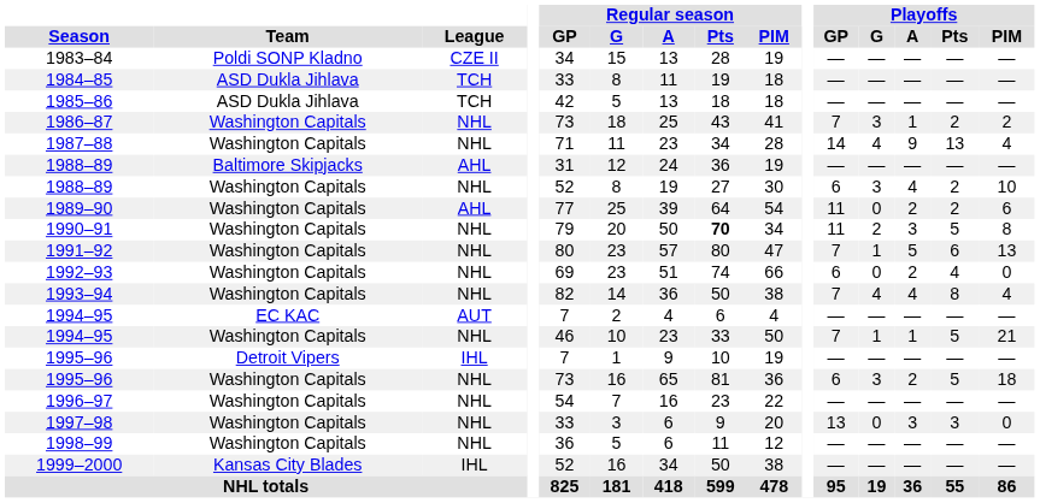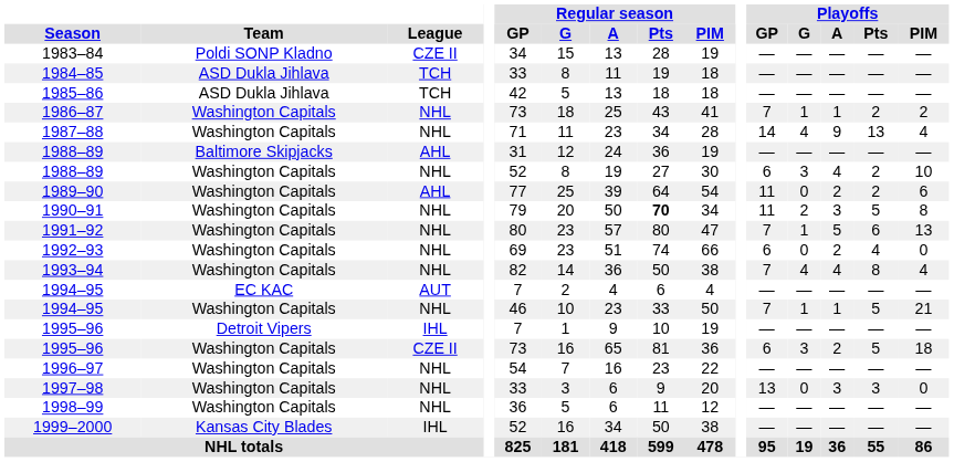 <table border="0" cellpadding="1" cellspacing="0" style="text-align:center; width:60em;">
 <tr style="background:#e0e0e0;">
 <th colspan="3"  bgcolor="#ffffff"> </th>
 <th rowspan="99" bgcolor="#ffffff"> </th>
 <th colspan="5"><a href='#'>Regular season</a></th>
 <th rowspan="99" bgcolor="#ffffff"> </th>
 <th colspan="5"><a href='#'>Playoffs</a></th>
 </tr>
 <tr style="background:#e0e0e0;">
 <th><a href='#'>Season</a></th>
 <th>Team</th>
 <th>League</th>
 <th>GP</th>
 <th><a href='#'>G</a></th>
 <th><a href='#'>A</a></th>
 <th><a href='#'>Pts</a></th>
 <th><a href='#'>PIM</a></th>
 <th>GP</th>
 <th>G</th>
 <th>A</th>
 <th>Pts</th>
 <th>PIM</th>
 </tr>
 <tr>
 <td>1983–84</td>
 <td><a href='#'>Poldi SONP Kladno</a></td>
 <td><a href='#'>CZE II</a></td>
 <td>34</td>
 <td>15</td>
 <td>13</td>
 <td>28</td>
 <td>19</td>
 <td>—</td>
 <td>—</td>
 <td>—</td>
 <td>—</td>
 <td>—</td>
 </tr>
 <tr style="background:#f0f0f0;">
 <td><a href='#'>1984–85</a></td>
 <td><a href='#'>ASD Dukla Jihlava</a></td>
 <td><a href='#'>TCH</a></td>
 <td>33</td>
 <td>8</td>
 <td>11</td>
 <td>19</td>
 <td>18</td>
 <td>—</td>
 <td>—</td>
 <td>—</td>
 <td>—</td>
 <td>—</td>
 </tr>
 <tr>
 <td><a href='#'>1985–86</a></td>
 <td>ASD Dukla Jihlava</td>
 <td>TCH</td>
 <td>42</td>
 <td>5</td>
 <td>13</td>
 <td>18</td>
 <td>18</td>
 <td>—</td>
 <td>—</td>
 <td>—</td>
 <td>—</td>
 <td>—</td>
 </tr>
 <tr style="background:#f0f0f0;">
 <td><a href='#'>1986–87</a></td>
 <td><a href='#'>Washington Capitals</a></td>
 <td><a href='#'>NHL</a></td>
 <td>73</td>
 <td>18</td>
 <td>25</td>
 <td>43</td>
 <td>41</td>
 <td>7</td>
-<td>3</td>
+<td>1</td>
 <td>1</td>
 <td>2</td>
 <td>2</td>
 </tr>
 <tr>
 <td><a href='#'>1987–88</a></td>
 <td>Washington Capitals</td>
 <td>NHL</td>
 <td>71</td>
 <td>11</td>
 <td>23</td>
 <td>34</td>
 <td>28</td>
 <td>14</td>
 <td>4</td>
 <td>9</td>
 <td>13</td>
 <td>4</td>
 </tr>
 <tr style="background:#f0f0f0;">
 <td><a href='#'>1988–89</a></td>
 <td><a href='#'>Baltimore Skipjacks</a></td>
 <td><a href='#'>AHL</a></td>
 <td>31</td>
 <td>12</td>
 <td>24</td>
 <td>36</td>
 <td>19</td>
 <td>—</td>
 <td>—</td>
 <td>—</td>
 <td>—</td>
 <td>—</td>
 </tr>
 <tr>
 <td><a href='#'>1988–89</a></td>
 <td>Washington Capitals</td>
 <td>NHL</td>
 <td>52</td>
 <td>8</td>
 <td>19</td>
 <td>27</td>
 <td>30</td>
 <td>6</td>
 <td>3</td>
 <td>4</td>
 <td>2</td>
 <td>10</td>
 </tr>
 <tr style="background:#f0f0f0;">
 <td><a href='#'>1989–90</a></td>
 <td>Washington Capitals</td>
 <td><a href='#'>AHL</a></td>
 <td>77</td>
 <td>25</td>
 <td>39</td>
 <td>64</td>
 <td>54</td>
 <td>11</td>
 <td>0</td>
 <td>2</td>
 <td>2</td>
 <td>6</td>
 </tr>
 <tr>
 <td><a href='#'>1990–91</a></td>
 <td>Washington Capitals</td>
 <td>NHL</td>
 <td>79</td>
 <td>20</td>
 <td>50</td>
 <td><strong>70</strong></td>
 <td>34</td>
 <td>11</td>
 <td>2</td>
 <td>3</td>
 <td>5</td>
 <td>8</td>
 </tr>
 <tr style="background:#f0f0f0;">
 <td><a href='#'>1991–92</a></td>
 <td>Washington Capitals</td>
 <td>NHL</td>
 <td>80</td>
 <td>23</td>
 <td>57</td>
 <td>80</td>
 <td>47</td>
 <td>7</td>
 <td>1</td>
 <td>5</td>
 <td>6</td>
 <td>13</td>
 </tr>
 <tr>
 <td><a href='#'>1992–93</a></td>
 <td>Washington Capitals</td>
 <td>NHL</td>
 <td>69</td>
 <td>23</td>
 <td>51</td>
 <td>74</td>
 <td>66</td>
 <td>6</td>
 <td>0</td>
 <td>2</td>
 <td>4</td>
 <td>0</td>
 </tr>
 <tr style="background:#f0f0f0;">
 <td><a href='#'>1993–94</a></td>
 <td>Washington Capitals</td>
 <td>NHL</td>
 <td>82</td>
 <td>14</td>
 <td>36</td>
 <td>50</td>
 <td>38</td>
 <td>7</td>
 <td>4</td>
 <td>4</td>
 <td>8</td>
 <td>4</td>
 </tr>
 <tr>
 <td><a href='#'>1994–95</a></td>
 <td><a href='#'>EC KAC</a></td>
 <td><a href='#'>AUT</a></td>
 <td>7</td>
 <td>2</td>
 <td>4</td>
 <td>6</td>
 <td>4</td>
 <td>—</td>
 <td>—</td>
 <td>—</td>
 <td>—</td>
 <td>—</td>
 </tr>
 <tr style="background:#f0f0f0;">
 <td><a href='#'>1994–95</a></td>
 <td>Washington Capitals</td>
 <td>NHL</td>
 <td>46</td>
 <td>10</td>
 <td>23</td>
 <td>33</td>
 <td>50</td>
 <td>7</td>
 <td>1</td>
 <td>1</td>
 <td>5</td>
 <td>21</td>
 </tr>
 <tr>
 <td><a href='#'>1995–96</a></td>
 <td><a href='#'>Detroit Vipers</a></td>
 <td><a href='#'>IHL</a></td>
 <td>7</td>
 <td>1</td>
 <td>9</td>
 <td>10</td>
 <td>19</td>
 <td>—</td>
 <td>—</td>
 <td>—</td>
 <td>—</td>
 <td>—</td>
 </tr>
 <tr style="background:#f0f0f0;">
 <td><a href='#'>1995–96</a></td>
 <td>Washington Capitals</td>
-<td>NHL</td>
+<td><a href='#'>CZE II</a></td>
 <td>73</td>
 <td>16</td>
 <td>65</td>
 <td>81</td>
 <td>36</td>
 <td>6</td>
 <td>3</td>
 <td>2</td>
 <td>5</td>
 <td>18</td>
 </tr>
 <tr>
 <td><a href='#'>1996–97</a></td>
 <td>Washington Capitals</td>
 <td>NHL</td>
 <td>54</td>
 <td>7</td>
 <td>16</td>
 <td>23</td>
 <td>22</td>
 <td>—</td>
 <td>—</td>
 <td>—</td>
 <td>—</td>
 <td>—</td>
 </tr>
 <tr style="background:#f0f0f0;">
 <td><a href='#'>1997–98</a></td>
 <td>Washington Capitals</td>
 <td>NHL</td>
 <td>33</td>
 <td>3</td>
 <td>6</td>
 <td>9</td>
 <td>20</td>
 <td>13</td>
 <td>0</td>
 <td>3</td>
 <td>3</td>
 <td>0</td>
 </tr>
 <tr>
 <td><a href='#'>1998–99</a></td>
 <td>Washington Capitals</td>
 <td>NHL</td>
 <td>36</td>
 <td>5</td>
 <td>6</td>
 <td>11</td>
 <td>12</td>
 <td>—</td>
 <td>—</td>
 <td>—</td>
 <td>—</td>
 <td>—</td>
 </tr>
 <tr style="background:#f0f0f0;">
 <td><a href='#'>1999–2000</a></td>
 <td><a href='#'>Kansas City Blades</a></td>
 <td>IHL</td>
 <td>52</td>
 <td>16</td>
 <td>34</td>
 <td>50</td>
 <td>38</td>
 <td>—</td>
 <td>—</td>
 <td>—</td>
 <td>—</td>
 <td>—</td>
 </tr>
 <tr style="background:#e0e0e0;">
 <th colspan="3">NHL totals</th>
 <th>825</th>
 <th>181</th>
 <th>418</th>
 <th>599</th>
 <th>478</th>
 <th>95</th>
 <th>19</th>
 <th>36</th>
 <th>55</th>
 <th>86</th>
 </tr>
 </table>
